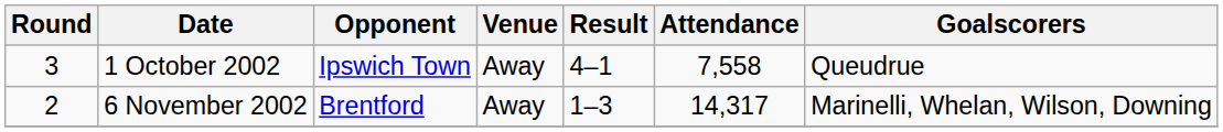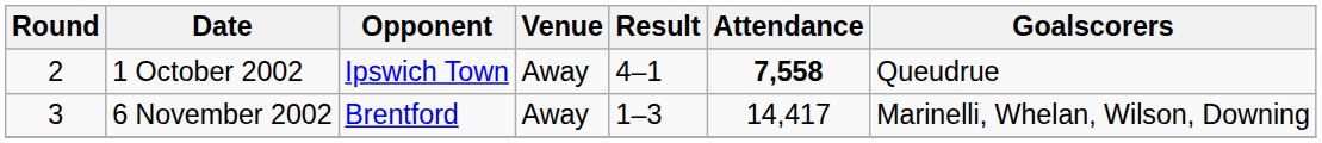 <table Class="wikitable">
 <tr>
 <th>Round</th>
 <th>Date</th>
 <th>Opponent</th>
 <th>Venue</th>
 <th>Result</th>
 <th>Attendance</th>
 <th>Goalscorers</th>
 </tr>
 <tr>
-<td style="text-align:center;">3</td>
+<td style="text-align:center;">2</td>
 <td>1 October 2002</td>
 <td><a href='#'>Ipswich Town</a></td>
 <td>Away</td>
 <td>4–1</td>
-<td style="text-align:center;">7,558</td>
+<td style="text-align:center;"><strong>7,558</strong></td>
 <td>Queudrue</td>
 </tr>
 <tr>
-<td style="text-align:center;">2</td>
+<td style="text-align:center;">3</td>
 <td>6 November 2002</td>
 <td><a href='#'>Brentford</a></td>
 <td>Away</td>
 <td>1–3</td>
-<td style="text-align:center;">14,317</td>
+<td style="text-align:center;">14,417</td>
 <td>Marinelli, Whelan, Wilson, Downing</td>
 </tr>
 <tr>
 </tr>
 </table>
